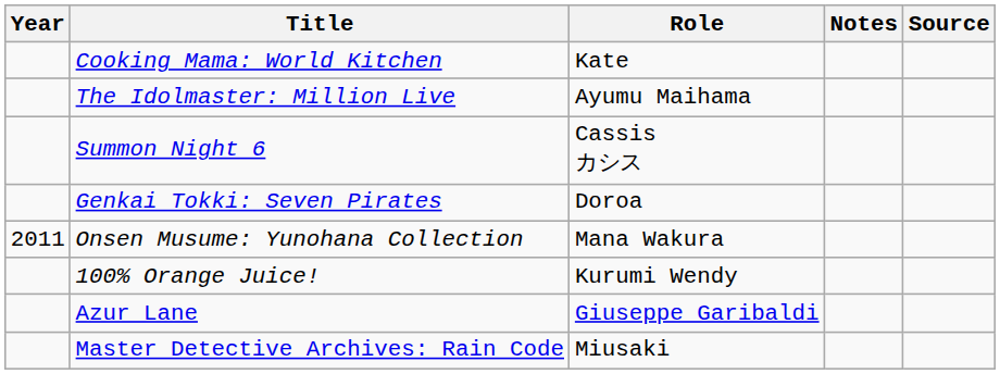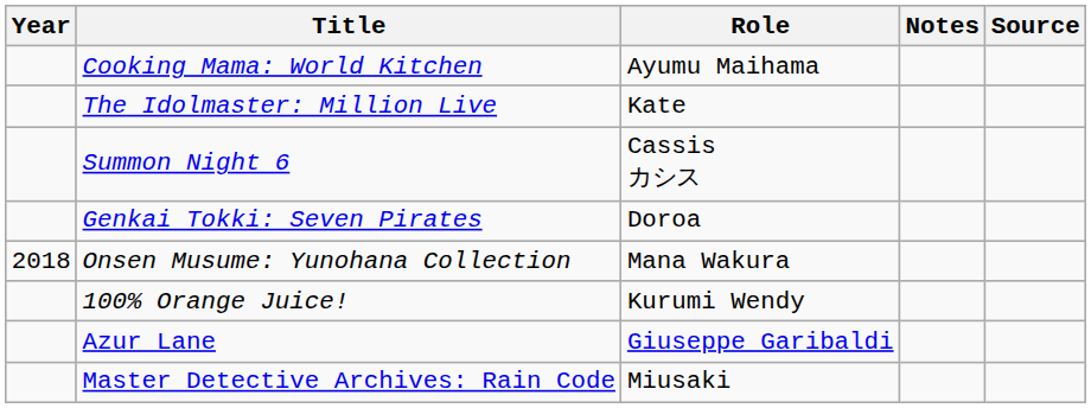 <table class="wikitable sortable plainrowheaders">
 <tr>
 <th>Year</th>
 <th>Title</th>
 <th>Role</th>
 <th class="unsortable">Notes</th>
 <th class="unsortable">Source</th>
 </tr>
 <tr>
 <td></td>
 <td><em><a href='#'>Cooking Mama: World Kitchen</a></em></td>
-<td>Kate</td>
+<td>Ayumu Maihama</td>
 <td></td>
 <td></td>
 </tr>
 <tr>
 <td></td>
 <td><em><a href='#'>The Idolmaster: Million Live</a></em></td>
-<td>Ayumu Maihama</td>
+<td>Kate</td>
 <td></td>
 <td></td>
 </tr>
 <tr>
 <td></td>
 <td><em><a href='#'>Summon Night 6</a></em></td>
 <td>Cassis<br>カシス</td>
 <td></td>
 <td></td>
 </tr>
 <tr>
 <td></td>
 <td><em><a href='#'>Genkai Tokki: Seven Pirates</a></em></td>
 <td>Doroa</td>
 <td></td>
 <td></td>
 </tr>
 <tr>
-<td>2011</td>
+<td>2018</td>
 <td><em>Onsen Musume: Yunohana Collection</em></td>
 <td>Mana Wakura</td>
 <td></td>
 <td></td>
 </tr>
 <tr>
 <td></td>
 <td><em>100% Orange Juice!</td>
 <td>Kurumi Wendy</td>
 <td></td>
 <td></td>
 </tr>
 <tr>
 <td></td>
 <td></em><a href='#'>Azur Lane</a><em></td>
 <td><a href='#'>Giuseppe Garibaldi</a></td>
 <td></td>
 <td></td>
 </tr>
 <tr>
 <td></td>
 <td></em><a href='#'>Master Detective Archives: Rain Code</a><em></td>
 <td>Miusaki</td>
 <td></td>
 <td></td>
 </tr>
 </table>
